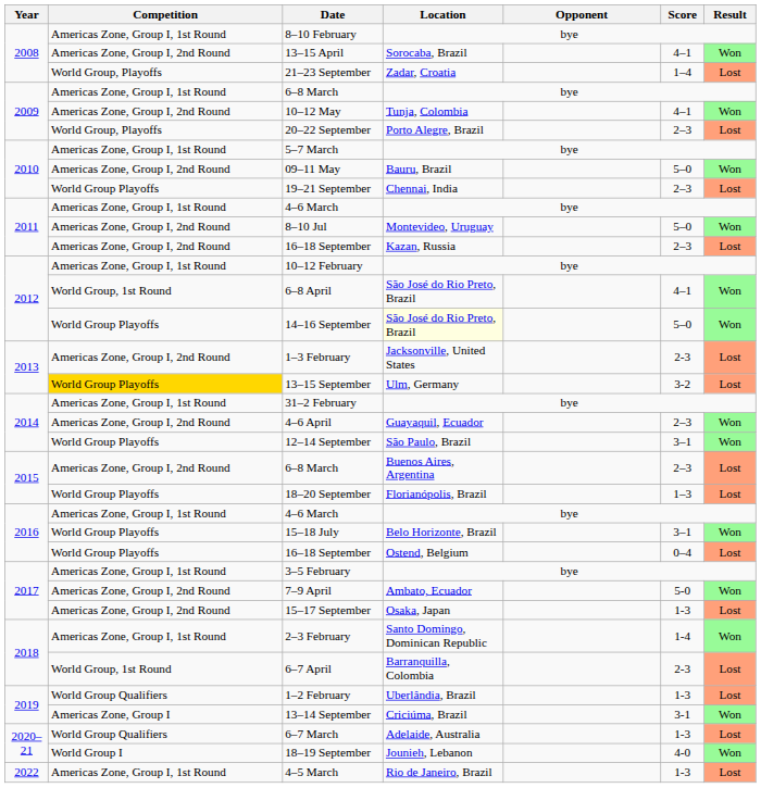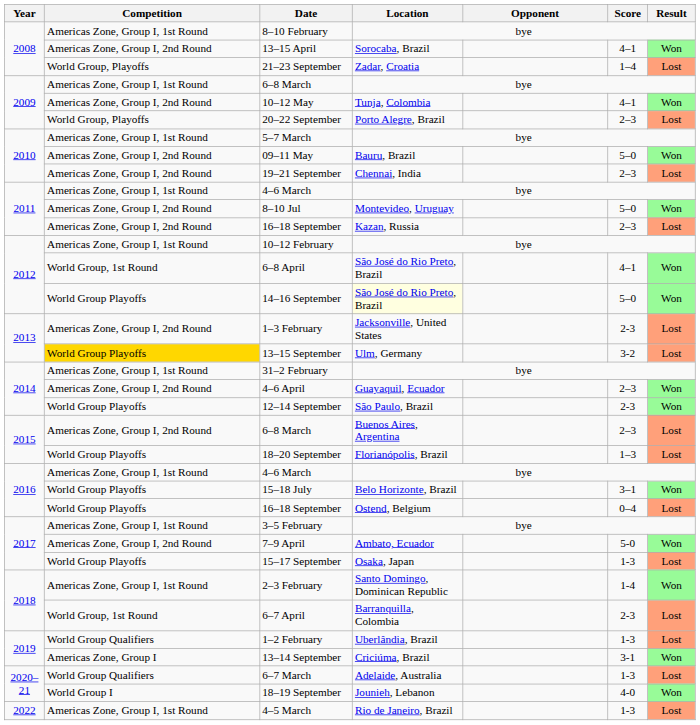 <table class="wikitable">
 <tr>
 <th style="width:50px;">Year</th>
 <th style="width:300px;">Competition</th>
 <th style="width:125px;">Date</th>
 <th style="width:150px;">Location</th>
 <th style="width:200px;">Opponent</th>
 <th style="width:50px;">Score</th>
 <th style="width:60px;">Result</th>
 </tr>
 <tr>
 <td style="text-align:center;" rowspan="3"><a href='#'>2008</a></td>
 <td>Americas Zone, Group I, 1st Round</td>
 <td>8–10 February</td>
 <td colspan="4" style="text-align:center;">bye</td>
 </tr>
 <tr>
 <td>Americas Zone, Group I, 2nd Round</td>
 <td>13–15 April</td>
 <td><a href='#'>Sorocaba</a>, Brazil</td>
 <td></td>
 <td style="text-align:center;">4–1</td>
 <td style="text-align:center; background:#98fb98;">Won</td>
 </tr>
 <tr>
 <td>World Group, Playoffs</td>
 <td>21–23 September</td>
 <td><a href='#'>Zadar</a>, <a href='#'>Croatia</a></td>
 <td></td>
 <td style="text-align:center;">1–4</td>
 <td style="text-align:center; background:#ffa07a;">Lost</td>
 </tr>
 <tr>
 <td style="text-align:center;" rowspan="3"><a href='#'>2009</a></td>
 <td>Americas Zone, Group I, 1st Round</td>
 <td>6–8 March</td>
 <td colspan="4" style="text-align:center;">bye</td>
 </tr>
 <tr>
 <td>Americas Zone, Group I, 2nd Round</td>
 <td>10–12 May</td>
 <td><a href='#'>Tunja</a>, <a href='#'>Colombia</a></td>
 <td></td>
 <td style="text-align:center;">4–1</td>
 <td style="text-align:center; background:#98fb98;">Won</td>
 </tr>
 <tr>
 <td>World Group, Playoffs</td>
 <td>20–22 September</td>
 <td><a href='#'>Porto Alegre</a>, Brazil</td>
 <td></td>
 <td style="text-align:center;">2–3</td>
 <td style="text-align:center; background:#ffa07a;">Lost</td>
 </tr>
 <tr>
 <td style="text-align:center;" rowspan="3"><a href='#'>2010</a></td>
 <td>Americas Zone, Group I, 1st Round</td>
 <td>5–7 March</td>
 <td colspan="4" style="text-align:center;">bye</td>
 </tr>
 <tr>
 <td>Americas Zone, Group I, 2nd Round</td>
 <td>09–11 May</td>
 <td><a href='#'>Bauru</a>, Brazil</td>
 <td></td>
 <td style="text-align:center;">5–0</td>
 <td style="text-align:center; background:#98fb98;">Won</td>
 </tr>
 <tr>
-<td>World Group Playoffs</td>
+<td>Americas Zone, Group I, 2nd Round</td>
 <td>19–21 September</td>
 <td><a href='#'>Chennai</a>, India</td>
 <td></td>
 <td style="text-align:center;">2–3</td>
 <td style="text-align:center; background:#ffa07a;">Lost</td>
 </tr>
 <tr>
 <td style="text-align:center;" rowspan="3"><a href='#'>2011</a></td>
 <td>Americas Zone, Group I, 1st Round</td>
 <td>4–6 March</td>
 <td colspan="4" style="text-align:center;">bye</td>
 </tr>
 <tr>
 <td>Americas Zone, Group I, 2nd Round</td>
 <td>8–10 Jul</td>
 <td><a href='#'>Montevideo</a>, <a href='#'>Uruguay</a></td>
 <td></td>
 <td style="text-align:center;">5–0</td>
 <td style="text-align:center; background:#98fb98;">Won</td>
 </tr>
 <tr>
 <td>Americas Zone, Group I, 2nd Round</td>
 <td>16–18 September</td>
 <td><a href='#'>Kazan</a>, Russia</td>
 <td></td>
 <td style="text-align:center;">2–3</td>
 <td style="text-align:center; background:#ffa07a;">Lost</td>
 </tr>
 <tr>
 <td style="text-align:center;" rowspan="3"><a href='#'>2012</a></td>
 <td>Americas Zone, Group I, 1st Round</td>
 <td>10–12 February</td>
 <td colspan="4" style="text-align:center;">bye</td>
 </tr>
 <tr>
 <td>World Group, 1st Round</td>
 <td>6–8 April</td>
 <td><a href='#'>São José do Rio Preto</a>, Brazil</td>
 <td></td>
 <td style="text-align:center;">4–1</td>
 <td style="text-align:center; background:#98fb98;">Won</td>
 </tr>
 <tr>
 <td>World Group Playoffs</td>
 <td>14–16 September</td>
 <td style="background: lightyellow;"><a href='#'>São José do Rio Preto</a>, Brazil</td>
 <td></td>
 <td style="text-align:center;">5–0</td>
 <td style="text-align:center; background:#98fb98;">Won</td>
 </tr>
 <tr>
 <td style="text-align:center;" rowspan="2"><a href='#'>2013</a></td>
 <td>Americas Zone, Group I, 2nd Round</td>
 <td>1–3 February</td>
 <td><a href='#'>Jacksonville</a>, United States</td>
 <td></td>
 <td style="text-align:center;">2-3</td>
 <td style="text-align:center; background:#ffa07a;">Lost</td>
 </tr>
 <tr>
 <td style="background: gold;">World Group Playoffs</td>
 <td>13–15 September</td>
 <td><a href='#'>Ulm</a>, Germany</td>
 <td></td>
 <td style="text-align:center;">3-2</td>
 <td style="text-align:center; background:#ffa07a;">Lost</td>
 </tr>
 <tr>
 <td style="text-align:center;" rowspan="3"><a href='#'>2014</a></td>
 <td>Americas Zone, Group I, 1st Round</td>
 <td>31–2 February</td>
 <td colspan="4" style="text-align:center;">bye</td>
 </tr>
 <tr>
 <td>Americas Zone, Group I, 2nd Round</td>
 <td>4–6 April</td>
 <td><a href='#'>Guayaquil</a>, <a href='#'>Ecuador</a></td>
 <td></td>
 <td style="text-align:center;">2–3</td>
 <td style="text-align:center; background:#98fb98;">Won</td>
 </tr>
 <tr>
 <td>World Group Playoffs</td>
 <td>12–14 September</td>
 <td><a href='#'>São Paulo</a>, Brazil</td>
 <td></td>
-<td style="text-align:center;">3–1</td>
+<td style="text-align:center;">2-3</td>
 <td style="text-align:center; background:#98fb98;">Won</td>
 </tr>
 <tr>
 <td style="text-align:center;" rowspan="2"><a href='#'>2015</a></td>
 <td>Americas Zone, Group I, 2nd Round</td>
 <td>6–8 March</td>
 <td><a href='#'>Buenos Aires</a>, <a href='#'>Argentina</a></td>
 <td></td>
 <td style="text-align:center;">2–3</td>
 <td style="text-align:center; background:#ffa07a;">Lost</td>
 </tr>
 <tr>
 <td>World Group Playoffs</td>
 <td>18–20 September</td>
 <td><a href='#'>Florianópolis</a>, Brazil</td>
 <td></td>
 <td style="text-align:center;">1–3</td>
 <td style="text-align:center; background:#ffa07a;">Lost</td>
 </tr>
 <tr>
 <td style="text-align:center;" rowspan="3"><a href='#'>2016</a></td>
 <td>Americas Zone, Group I, 1st Round</td>
 <td>4–6 March</td>
 <td colspan="4" style="text-align:center;">bye</td>
 </tr>
 <tr>
 <td>World Group Playoffs</td>
 <td>15–18 July</td>
 <td><a href='#'>Belo Horizonte</a>, Brazil</td>
 <td></td>
 <td style="text-align:center;">3–1</td>
 <td style="text-align:center; background:#98fb98;">Won</td>
 </tr>
 <tr>
 <td>World Group Playoffs</td>
 <td>16–18 September</td>
 <td><a href='#'>Ostend</a>, Belgium</td>
 <td></td>
 <td style="text-align:center;">0–4</td>
 <td style="text-align:center; background:#ffa07a;">Lost</td>
 </tr>
 <tr>
 <td style="text-align:center;" rowspan="3"><a href='#'>2017</a></td>
 <td>Americas Zone, Group I, 1st Round</td>
 <td>3–5 February</td>
 <td colspan="4" style="text-align:center;">bye</td>
 </tr>
 <tr>
 <td>Americas Zone, Group I, 2nd Round</td>
 <td>7–9 April</td>
 <td><a href='#'>Ambato, Ecuador</a></td>
 <td></td>
 <td style="text-align:center;">5-0</td>
 <td style="text-align:center; background:#98fb98;">Won</td>
 </tr>
 <tr>
-<td>Americas Zone, Group I, 2nd Round</td>
+<td>World Group Playoffs</td>
 <td>15–17 September</td>
 <td><a href='#'>Osaka</a>, Japan</td>
 <td></td>
 <td style="text-align:center;">1-3</td>
 <td style="text-align:center; background:#ffa07a;">Lost</td>
 </tr>
 <tr>
 <td style="text-align:center;" rowspan="2"><a href='#'>2018</a></td>
 <td>Americas Zone, Group I, 1st Round</td>
 <td>2–3 February</td>
 <td><a href='#'>Santo Domingo</a>, Dominican Republic</td>
 <td></td>
 <td style="text-align:center;">1-4</td>
 <td style="text-align:center; background:#98fb98;">Won</td>
 </tr>
 <tr>
 <td>World Group, 1st Round</td>
 <td>6–7 April</td>
 <td><a href='#'>Barranquilla</a>, Colombia</td>
 <td></td>
 <td style="text-align:center;">2-3</td>
 <td style="text-align:center; background:#ffa07a;">Lost</td>
 </tr>
 <tr>
 <td style="text-align:center;" rowspan="2"><a href='#'>2019</a></td>
 <td>World Group Qualifiers</td>
 <td>1–2 February</td>
 <td><a href='#'>Uberlândia</a>, Brazil</td>
 <td></td>
 <td style="text-align:center;">1-3</td>
 <td style="text-align:center; background:#ffa07a;">Lost</td>
 </tr>
 <tr>
 <td>Americas Zone, Group I</td>
 <td>13–14 September</td>
 <td><a href='#'>Criciúma</a>, Brazil</td>
 <td></td>
 <td style="text-align:center;">3-1</td>
 <td style="text-align:center; background:#98fb98;">Won</td>
 </tr>
 <tr>
 <td style="text-align:center;" rowspan="2"><a href='#'>2020–21</a></td>
 <td>World Group Qualifiers</td>
 <td>6–7 March</td>
 <td><a href='#'>Adelaide</a>, Australia</td>
 <td></td>
 <td style="text-align:center;">1-3</td>
 <td style="text-align:center; background:#ffa07a;">Lost</td>
 </tr>
 <tr>
 <td>World Group I</td>
 <td>18–19 September</td>
 <td><a href='#'>Jounieh</a>, Lebanon</td>
 <td></td>
 <td style="text-align:center;">4-0</td>
 <td style="text-align:center; background:#98fb98;">Won</td>
 </tr>
 <tr>
 <td style="text-align:center;" rowspan="1"><a href='#'>2022</a></td>
 <td>Americas Zone, Group I, 1st Round</td>
 <td>4–5 March</td>
 <td><a href='#'>Rio de Janeiro</a>, Brazil</td>
 <td></td>
 <td style="text-align:center;">1-3</td>
 <td style="text-align:center; background:#ffa07a;">Lost</td>
 </tr>
 </table>
